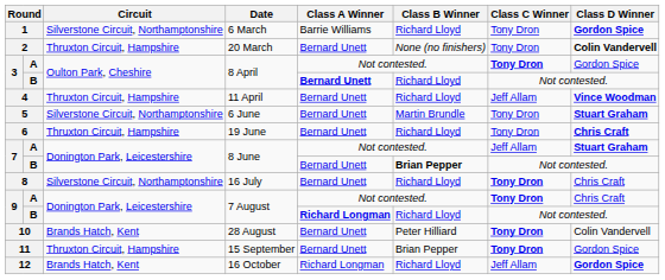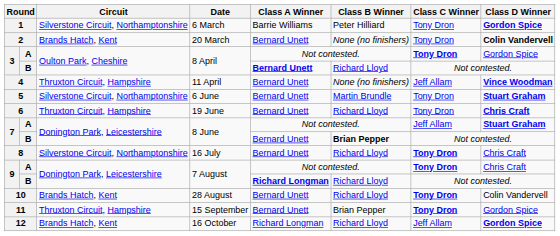 <table class="wikitable" style="font-size: 85%;">
 <tr>
 <th colspan=2>Round</th>
 <th>Circuit</th>
 <th>Date</th>
 <th>Class A Winner</th>
 <th>Class B Winner</th>
 <th>Class C Winner</th>
 <th>Class D Winner</th>
 </tr>
 <tr>
 <th colspan=2>1</th>
 <td><a href='#'>Silverstone Circuit</a>, <a href='#'>Northamptonshire</a></td>
 <td>6 March</td>
 <td> Barrie Williams</td>
-<td> <a href='#'>Richard Lloyd</a></td>
+<td> Peter Hilliard</td>
 <td> <a href='#'>Tony Dron</a></td>
 <td> <strong><a href='#'>Gordon Spice</a></strong></td>
 </tr>
 <tr>
 <th colspan=2>2</th>
-<td><a href='#'>Thruxton Circuit</a>, <a href='#'>Hampshire</a></td>
+<td><a href='#'>Brands Hatch</a>, <a href='#'>Kent</a></td>
 <td>20 March</td>
 <td> <a href='#'>Bernard Unett</a></td>
 <td align=center><em>None (no finishers)</em></td>
 <td> <a href='#'>Tony Dron</a></td>
 <td> <strong>Colin Vandervell</strong></td>
 </tr>
 <tr>
 <th rowspan=2>3</th>
 <th>A</th>
 <td rowspan=2><a href='#'>Oulton Park</a>, <a href='#'>Cheshire</a></td>
 <td rowspan=2>8 April</td>
 <td colspan=2 align=center><em>Not contested.</em></td>
 <td> <strong><a href='#'>Tony Dron</a></strong></td>
 <td> <a href='#'>Gordon Spice</a></td>
 </tr>
 <tr>
 <th>B</th>
 <td> <strong><a href='#'>Bernard Unett</a></strong></td>
 <td> <a href='#'>Richard Lloyd</a></td>
 <td colspan=2 align=center><em>Not contested.</em></td>
 </tr>
 <tr>
 <th colspan=2>4</th>
 <td><a href='#'>Thruxton Circuit</a>, <a href='#'>Hampshire</a></td>
 <td>11 April</td>
 <td> <a href='#'>Bernard Unett</a></td>
-<td> <a href='#'>Richard Lloyd</a></td>
+<td align=center><em>None (no finishers)</em></td>
 <td> <a href='#'>Jeff Allam</a></td>
 <td> <strong><a href='#'>Vince Woodman</a></strong></td>
 </tr>
 <tr>
 <th colspan=2>5</th>
 <td><a href='#'>Silverstone Circuit</a>, <a href='#'>Northamptonshire</a></td>
 <td>6 June</td>
 <td> <a href='#'>Bernard Unett</a></td>
 <td> <a href='#'>Martin Brundle</a></td>
 <td> <a href='#'>Tony Dron</a></td>
 <td> <strong><a href='#'>Stuart Graham</a></strong></td>
 </tr>
 <tr>
 <th colspan=2>6</th>
 <td><a href='#'>Thruxton Circuit</a>, <a href='#'>Hampshire</a></td>
 <td>19 June</td>
 <td> <a href='#'>Bernard Unett</a></td>
 <td> <a href='#'>Richard Lloyd</a></td>
 <td> <a href='#'>Tony Dron</a></td>
 <td> <strong><a href='#'>Chris Craft</a></strong></td>
 </tr>
 <tr>
 <th rowspan=2>7</th>
 <th>A</th>
 <td rowspan=2><a href='#'>Donington Park</a>, <a href='#'>Leicestershire</a></td>
 <td rowspan=2>8 June</td>
 <td colspan=2 align=center><em>Not contested.</em></td>
 <td> <a href='#'>Jeff Allam</a></td>
 <td> <strong><a href='#'>Stuart Graham</a></strong></td>
 </tr>
 <tr>
 <th>B</th>
 <td> <a href='#'>Bernard Unett</a></td>
 <td> <strong>Brian Pepper</strong></td>
 <td colspan=2 align=center><em>Not contested.</em></td>
 </tr>
 <tr>
 <th colspan=2>8</th>
 <td><a href='#'>Silverstone Circuit</a>, <a href='#'>Northamptonshire</a></td>
 <td>16 July</td>
 <td> <a href='#'>Bernard Unett</a></td>
 <td> <a href='#'>Richard Lloyd</a></td>
 <td> <strong><a href='#'>Tony Dron</a></strong></td>
 <td> <a href='#'>Chris Craft</a></td>
 </tr>
 <tr>
 <th rowspan=2>9</th>
 <th>A</th>
 <td rowspan=2><a href='#'>Donington Park</a>, <a href='#'>Leicestershire</a></td>
 <td rowspan=2>7 August</td>
 <td colspan=2 align=center><em>Not contested.</em></td>
 <td> <strong><a href='#'>Tony Dron</a></strong></td>
 <td> <a href='#'>Chris Craft</a></td>
 </tr>
 <tr>
 <th>B</th>
 <td> <strong><a href='#'>Richard Longman</a></strong></td>
 <td> <a href='#'>Richard Lloyd</a></td>
 <td colspan=2 align=center><em>Not contested.</em></td>
 </tr>
 <tr>
 <th colspan=2>10</th>
 <td><a href='#'>Brands Hatch</a>, <a href='#'>Kent</a></td>
 <td>28 August</td>
 <td> <a href='#'>Bernard Unett</a></td>
-<td> Peter Hilliard</td>
+<td> <a href='#'>Richard Lloyd</a></td>
 <td> <strong><a href='#'>Tony Dron</a></strong></td>
 <td> Colin Vandervell</td>
 </tr>
 <tr>
 <th colspan=2>11</th>
 <td><a href='#'>Thruxton Circuit</a>, <a href='#'>Hampshire</a></td>
 <td>15 September</td>
 <td> <a href='#'>Bernard Unett</a></td>
 <td> Brian Pepper</td>
 <td> <strong><a href='#'>Tony Dron</a></strong></td>
 <td> <a href='#'>Gordon Spice</a></td>
 </tr>
 <tr>
 <th colspan=2>12</th>
 <td><a href='#'>Brands Hatch</a>, <a href='#'>Kent</a></td>
 <td>16 October</td>
 <td> <a href='#'>Richard Longman</a></td>
 <td> <a href='#'>Richard Lloyd</a></td>
 <td> <a href='#'>Jeff Allam</a></td>
 <td> <strong><a href='#'>Gordon Spice</a></strong></td>
 </tr>
 </table>
